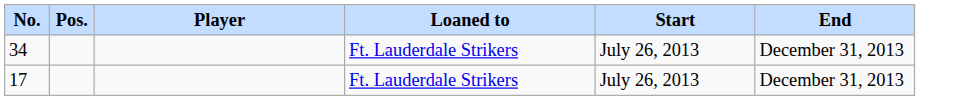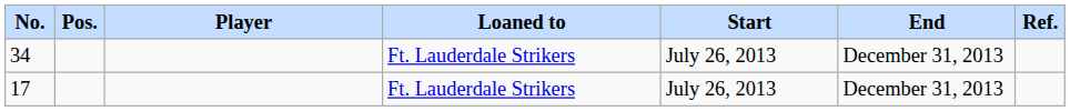 <table class="wikitable sortable" style="text-align:left; font-size:95%;">
 <tr>
 <th style="background:#c2ddff; width:30px;"><strong>No.</strong></th>
 <th style="background:#c2ddff; width:30px;"><strong>Pos.</strong></th>
 <th style="background:#c2ddff; width:200px;"><strong>Player</strong></th>
 <th style="background:#c2ddff; width:200px;"><strong>Loaned to</strong></th>
 <th style="background:#c2ddff; width:125px;"><strong>Start</strong></th>
 <th style="background:#c2ddff; width:125px;"><strong>End</strong></th>
+<th style="background:#c2ddff; width:30px;"><strong>Ref.</strong></th>
 </tr>
 <tr>
 <td>34</td>
 <td align=center></td>
 <td></td>
 <td> <a href='#'>Ft. Lauderdale Strikers</a></td>
 <td>July 26, 2013</td>
 <td>December 31, 2013</td>
+<td></td>
 </tr>
 <tr>
 <td>17</td>
 <td align=center></td>
 <td></td>
 <td> <a href='#'>Ft. Lauderdale Strikers</a></td>
 <td>July 26, 2013</td>
 <td>December 31, 2013</td>
+<td></td>
 </tr>
 </table>
